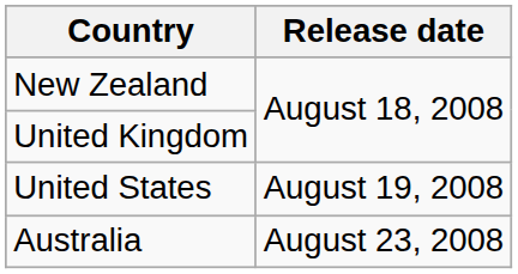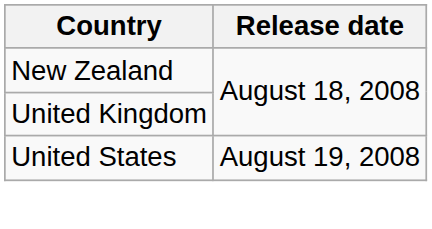 <table class="wikitable">
 <tr>
 <th>Country</th>
 <th>Release date</th>
 </tr>
 <tr>
 <td>New Zealand</td>
 <td rowspan="2">August 18, 2008</td>
 </tr>
 <tr>
 <td>United Kingdom</td>
 </tr>
 <tr>
 <td>United States</td>
 <td>August 19, 2008</td>
 </tr>
-<tr>
-<td>Australia</td>
-<td>August 23, 2008</td>
-</tr>
 </table>
